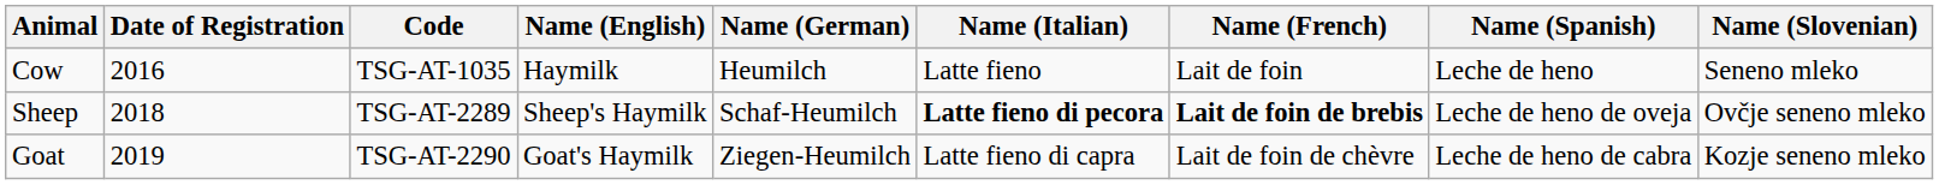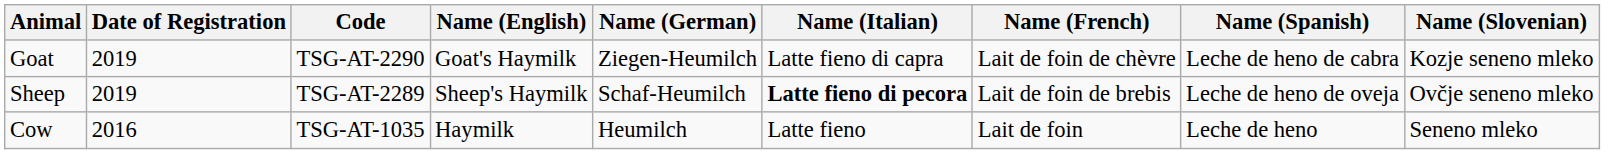 <table class="wikitable">
 <tr>
 <th>Animal</th>
 <th>Date of Registration</th>
 <th>Code</th>
 <th>Name (English)</th>
 <th>Name (German)</th>
 <th>Name (Italian)</th>
 <th>Name (French)</th>
 <th>Name (Spanish)</th>
 <th>Name (Slovenian)</th>
 </tr>
 <tr>
+<td>Goat</td>
+<td>2019</td>
+<td>TSG-AT-2290</td>
+<td>Goat's Haymilk</td>
+<td>Ziegen-Heumilch</td>
+<td>Latte fieno di capra</td>
+<td>Lait de foin de chèvre</td>
+<td>Leche de heno de cabra</td>
+<td>Kozje seneno mleko</td>
+</tr>
+<tr>
+<td>Sheep</td>
+<td>2019</td>
+<td>TSG-AT-2289</td>
+<td>Sheep's Haymilk</td>
+<td>Schaf-Heumilch</td>
+<td><strong>Latte fieno di pecora</strong></td>
+<td>Lait de foin de brebis</td>
+<td>Leche de heno de oveja</td>
+<td>Ovčje seneno mleko</td>
+</tr>
+<tr>
 <td>Cow</td>
 <td>2016</td>
 <td>TSG-AT-1035</td>
 <td>Haymilk</td>
 <td>Heumilch</td>
 <td>Latte fieno</td>
 <td>Lait de foin</td>
 <td>Leche de heno</td>
 <td>Seneno mleko</td>
 </tr>
-<tr>
-<td>Sheep</td>
-<td>2018</td>
-<td>TSG-AT-2289</td>
-<td>Sheep's Haymilk</td>
-<td>Schaf-Heumilch</td>
-<td><strong>Latte fieno di pecora</strong></td>
-<td><strong>Lait de foin de brebis</strong></td>
-<td>Leche de heno de oveja</td>
-<td>Ovčje seneno mleko</td>
-</tr>
-<tr>
-<td>Goat</td>
-<td>2019</td>
-<td>TSG-AT-2290</td>
-<td>Goat's Haymilk</td>
-<td>Ziegen-Heumilch</td>
-<td>Latte fieno di capra</td>
-<td>Lait de foin de chèvre</td>
-<td>Leche de heno de cabra</td>
-<td>Kozje seneno mleko</td>
-</tr>
 </table>
